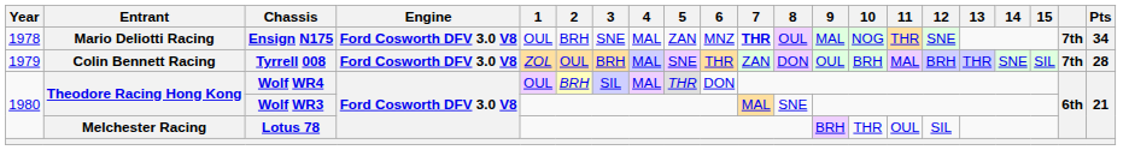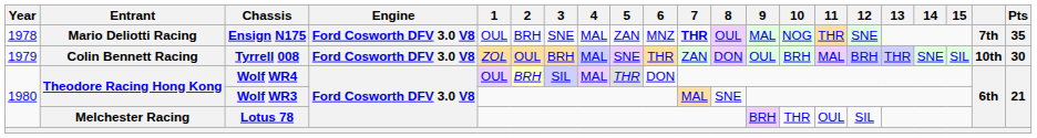 <table class="wikitable" style="text-align:center; font-size:85%">
 <tr>
 <th>Year</th>
 <th>Entrant</th>
 <th>Chassis</th>
 <th>Engine</th>
 <th>1</th>
 <th>2</th>
 <th>3</th>
 <th>4</th>
 <th>5</th>
 <th>6</th>
 <th>7</th>
 <th>8</th>
 <th>9</th>
 <th>10</th>
 <th>11</th>
 <th>12</th>
 <th>13</th>
 <th>14</th>
 <th>15</th>
 <th></th>
 <th>Pts</th>
 </tr>
 <tr>
 <td><a href='#'>1978</a></td>
 <th nowrap>Mario Deliotti Racing</th>
 <th nowrap><a href='#'>Ensign</a> <a href='#'>N175</a></th>
 <th nowrap><a href='#'>Ford Cosworth DFV</a> 3.0 <a href='#'>V8</a></th>
 <td><a href='#'>OUL</a></td>
 <td><a href='#'>BRH</a></td>
 <td><a href='#'>SNE</a></td>
 <td><a href='#'>MAL</a></td>
 <td><a href='#'>ZAN</a></td>
 <td><a href='#'>MNZ</a></td>
 <td><strong><a href='#'>THR</a></strong></td>
 <td style="background:#efcfff;"><a href='#'>OUL</a><br></td>
 <td style="background:#dfffdf;"><a href='#'>MAL</a><br></td>
 <td style="background:#dfffdf;"><a href='#'>NOG</a><br></td>
 <td style="background:#ffdf9f;"><a href='#'>THR</a><br></td>
 <td style="background:#dfffdf;"><a href='#'>SNE</a><br></td>
 <td colspan=3></td>
 <th>7th</th>
-<th>34</th>
+<th>35</th>
 </tr>
 <tr>
 <td><a href='#'>1979</a></td>
 <th nowrap>Colin Bennett Racing</th>
 <th nowrap><a href='#'>Tyrrell</a> <a href='#'>008</a></th>
 <th nowrap><a href='#'>Ford Cosworth DFV</a> 3.0 <a href='#'>V8</a></th>
 <td style="background:#ffdf9f;"><em><a href='#'>ZOL</a></em><br></td>
 <td style="background:#ffdf9f;"><a href='#'>OUL</a><br></td>
 <td style="background:#ffdf9f;"><a href='#'>BRH</a><br></td>
 <td style="background:#cfcfff;"><a href='#'>MAL</a><br></td>
 <td style="background:#efcfff;"><a href='#'>SNE</a><br></td>
 <td style="background:#ffdf9f;"><a href='#'>THR</a><br></td>
 <td style="background:#dfffdf;"><a href='#'>ZAN</a><br></td>
 <td style="background:#efcfff;"><a href='#'>DON</a><br></td>
 <td style="background:#dfffdf;"><a href='#'>OUL</a><br></td>
 <td style="background:#dfffdf;"><a href='#'>BRH</a><br></td>
 <td style="background:#efcfff;"><a href='#'>MAL</a><br></td>
 <td style="background:#cfcfff;"><a href='#'>BRH</a><br></td>
 <td style="background:#cfcfff;"><a href='#'>THR</a><br></td>
 <td style="background:#dfffdf;"><a href='#'>SNE</a><br></td>
 <td style="background:#dfffdf;"><a href='#'>SIL</a><br></td>
-<th>7th</th>
-<th>28</th>
+<th>10th</th>
+<th>30</th>
 </tr>
 <tr>
 <td rowspan=3><a href='#'>1980</a></td>
 <th rowspan=2 nowrap><a href='#'>Theodore Racing Hong Kong</a></th>
 <th nowrap><a href='#'>Wolf</a> <a href='#'>WR4</a></th>
 <th rowspan=3 nowrap><a href='#'>Ford Cosworth DFV</a> 3.0 <a href='#'>V8</a></th>
 <td style="background:#efcfff;"><a href='#'>OUL</a><br></td>
 <td style="background:#FFFFBF;"><em><a href='#'>BRH</a></em><br></td>
 <td style="background:#cfcfff;"><a href='#'>SIL</a><br></td>
 <td style="background:#efcfff;"><a href='#'>MAL</a><br></td>
 <td style="background:#DFDFDF;"><em><a href='#'>THR</a></em><br></td>
 <td><a href='#'>DON</a></td>
 <td colspan=9></td>
 <th rowspan=3>6th</th>
 <th rowspan=3>21</th>
 </tr>
 <tr>
 <th nowrap><a href='#'>Wolf</a> <a href='#'>WR3</a></th>
 <td colspan=6></td>
 <td style="background:#ffdf9f;"><a href='#'>MAL</a><br></td>
 <td><a href='#'>SNE</a></td>
 <td colspan=7></td>
 </tr>
 <tr>
 <th nowrap>Melchester Racing</th>
 <th nowrap><a href='#'>Lotus 78</a></th>
 <td colspan=8></td>
 <td style="background:#efcfff;"><a href='#'>BRH</a><br></td>
 <td><a href='#'>THR</a></td>
 <td><a href='#'>OUL</a></td>
 <td><a href='#'>SIL</a></td>
 <td colspan=3></td>
 </tr>
 <tr>
 <th colspan="21"></th>
 </tr>
 </table>
